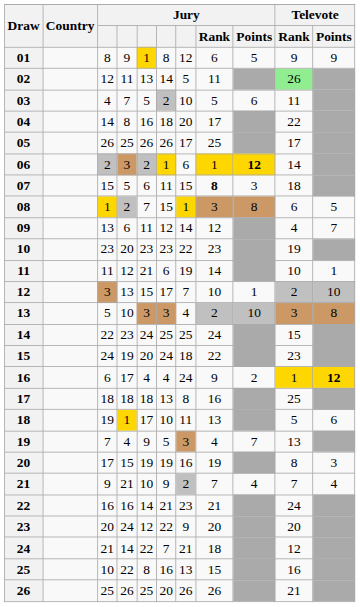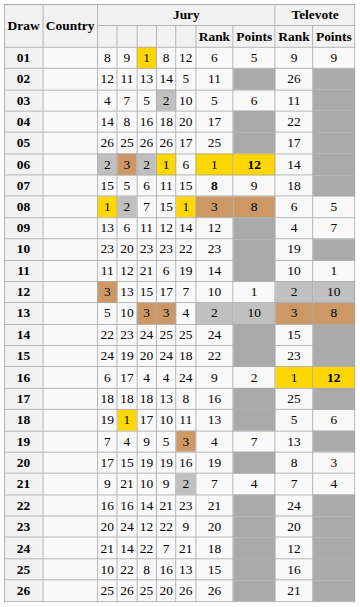 <table class="sortable wikitable collapsible plainrowheaders" style="text-align:center;">
 <tr>
 </tr>
 <tr>
 <th scope="col" rowspan="2">Draw</th>
 <th scope="col" rowspan="2">Country</th>
 <th scope="col" colspan="7">Jury</th>
 <th scope="col" colspan="2">Televote</th>
 </tr>
 <tr>
 <th scope="col"><small></small></th>
 <th scope="col"><small></small></th>
 <th scope="col"><small></small></th>
 <th scope="col"><small></small></th>
 <th scope="col"><small></small></th>
 <th scope="col">Rank</th>
 <th scope="col">Points</th>
 <th scope="col">Rank</th>
 <th scope="col">Points</th>
 </tr>
 <tr>
 <th scope="row" style="text-align:center;">01</th>
 <td style="text-align:left;"></td>
 <td>8</td>
 <td>9</td>
 <td style="background:gold;">1</td>
 <td>8</td>
 <td>12</td>
 <td>6</td>
 <td>5</td>
 <td>9</td>
 <td>9</td>
 </tr>
 <tr>
 <th scope="row" style="text-align:center;">02</th>
 <td style="text-align:left;"></td>
 <td>12</td>
 <td>11</td>
 <td>13</td>
 <td>14</td>
 <td>5</td>
 <td>11</td>
 <td style="background:#AAAAAA;"></td>
-<td style="background: lightgreen;">26</td>
+<td>26</td>
 <td style="background:#AAAAAA;"></td>
 </tr>
 <tr>
 <th scope="row" style="text-align:center;">03</th>
 <td style="text-align:left;"></td>
 <td>4</td>
 <td>7</td>
 <td>5</td>
 <td style="background:silver;">2</td>
 <td>10</td>
 <td>5</td>
 <td>6</td>
 <td>11</td>
 <td style="background:#AAAAAA;"></td>
 </tr>
 <tr>
 <th scope="row" style="text-align:center;">04</th>
 <td style="text-align:left;"></td>
 <td>14</td>
 <td>8</td>
 <td>16</td>
 <td>18</td>
 <td>20</td>
 <td>17</td>
 <td style="background:#AAAAAA;"></td>
 <td>22</td>
 <td style="background:#AAAAAA;"></td>
 </tr>
 <tr>
 <th scope="row" style="text-align:center;">05</th>
 <td style="text-align:left;"></td>
 <td>26</td>
 <td>25</td>
 <td>26</td>
 <td>26</td>
 <td>17</td>
 <td>25</td>
 <td style="background:#AAAAAA;"></td>
 <td>17</td>
 <td style="background:#AAAAAA;"></td>
 </tr>
 <tr>
 <th scope="row" style="text-align:center;">06</th>
 <td style="text-align:left;"></td>
 <td style="background:silver;">2</td>
 <td style="background:#CC9966;">3</td>
 <td style="background:silver;">2</td>
 <td style="background:gold;">1</td>
 <td>6</td>
 <td style="background:gold;">1</td>
 <td style="background:gold;"><strong>12</strong></td>
 <td>14</td>
 <td style="background:#AAAAAA;"></td>
 </tr>
 <tr>
 <th scope="row" style="text-align:center;">07</th>
 <td style="text-align:left;"></td>
 <td>15</td>
 <td>5</td>
 <td>6</td>
 <td>11</td>
 <td>15</td>
 <td><strong>8</strong></td>
-<td>3</td>
+<td>9</td>
 <td>18</td>
 <td style="background:#AAAAAA;"></td>
 </tr>
 <tr>
 <th scope="row" style="text-align:center;">08</th>
 <td style="text-align:left;"></td>
 <td style="background:gold;">1</td>
 <td style="background:silver;">2</td>
 <td>7</td>
 <td>15</td>
 <td style="background:gold;">1</td>
 <td style="background:#CC9966;">3</td>
 <td style="background:#CC9966;">8</td>
 <td>6</td>
 <td>5</td>
 </tr>
 <tr>
 <th scope="row" style="text-align:center;">09</th>
 <td style="text-align:left;"></td>
 <td>13</td>
 <td>6</td>
 <td>11</td>
 <td>12</td>
 <td>14</td>
 <td>12</td>
 <td style="background:#AAAAAA;"></td>
 <td>4</td>
 <td>7</td>
 </tr>
 <tr>
 <th scope="row" style="text-align:center;">10</th>
 <td style="text-align:left;"></td>
 <td>23</td>
 <td>20</td>
 <td>23</td>
 <td>23</td>
 <td>22</td>
 <td>23</td>
 <td style="background:#AAAAAA;"></td>
 <td>19</td>
 <td style="background:#AAAAAA;"></td>
 </tr>
 <tr>
 <th scope="row" style="text-align:center;">11</th>
 <td style="text-align:left;"></td>
 <td>11</td>
 <td>12</td>
 <td>21</td>
 <td>6</td>
 <td>19</td>
 <td>14</td>
 <td style="background:#AAAAAA;"></td>
 <td>10</td>
 <td>1</td>
 </tr>
 <tr>
 <th scope="row" style="text-align:center;">12</th>
 <td style="text-align:left;"></td>
 <td style="background:#CC9966;">3</td>
 <td>13</td>
 <td>15</td>
 <td>17</td>
 <td>7</td>
 <td>10</td>
 <td>1</td>
 <td style="background:silver;">2</td>
 <td style="background:silver;">10</td>
 </tr>
 <tr>
 <th scope="row" style="text-align:center;">13</th>
 <td style="text-align:left;"></td>
 <td>5</td>
 <td>10</td>
 <td style="background:#CC9966;">3</td>
 <td style="background:#CC9966;">3</td>
 <td>4</td>
 <td style="background:silver;">2</td>
 <td style="background:silver;">10</td>
 <td style="background:#CC9966;">3</td>
 <td style="background:#CC9966;">8</td>
 </tr>
 <tr>
 <th scope="row" style="text-align:center;">14</th>
 <td style="text-align:left;"></td>
 <td>22</td>
 <td>23</td>
 <td>24</td>
 <td>25</td>
 <td>25</td>
 <td>24</td>
 <td style="background:#AAAAAA;"></td>
 <td>15</td>
 <td style="background:#AAAAAA;"></td>
 </tr>
 <tr>
 <th scope="row" style="text-align:center;">15</th>
 <td style="text-align:left;"></td>
 <td>24</td>
 <td>19</td>
 <td>20</td>
 <td>24</td>
 <td>18</td>
 <td>22</td>
 <td style="background:#AAAAAA;"></td>
 <td>23</td>
 <td style="background:#AAAAAA;"></td>
 </tr>
 <tr>
 <th scope="row" style="text-align:center;">16</th>
 <td style="text-align:left;"></td>
 <td>6</td>
 <td>17</td>
 <td>4</td>
 <td>4</td>
 <td>24</td>
 <td>9</td>
 <td>2</td>
 <td style="background:gold;">1</td>
 <td style="background:gold;"><strong>12</strong></td>
 </tr>
 <tr>
 <th scope="row" style="text-align:center;">17</th>
 <td style="text-align:left;"></td>
 <td>18</td>
 <td>18</td>
 <td>18</td>
 <td>13</td>
 <td>8</td>
 <td>16</td>
 <td style="background:#AAAAAA;"></td>
 <td>25</td>
 <td style="background:#AAAAAA;"></td>
 </tr>
 <tr>
 <th scope="row" style="text-align:center;">18</th>
 <td style="text-align:left;"></td>
 <td>19</td>
 <td style="background:gold;">1</td>
 <td>17</td>
 <td>10</td>
 <td>11</td>
 <td>13</td>
 <td style="background:#AAAAAA;"></td>
 <td>5</td>
 <td>6</td>
 </tr>
 <tr>
 <th scope="row" style="text-align:center;">19</th>
 <td style="text-align:left;"></td>
 <td>7</td>
 <td>4</td>
 <td>9</td>
 <td>5</td>
 <td style="background:#CC9966;">3</td>
 <td>4</td>
 <td>7</td>
 <td>13</td>
 <td style="background:#AAAAAA;"></td>
 </tr>
 <tr>
 <th scope="row" style="text-align:center;">20</th>
 <td style="text-align:left;"></td>
 <td>17</td>
 <td>15</td>
 <td>19</td>
 <td>19</td>
 <td>16</td>
 <td>19</td>
 <td style="background:#AAAAAA;"></td>
 <td>8</td>
 <td>3</td>
 </tr>
 <tr>
 <th scope="row" style="text-align:center;">21</th>
 <td style="text-align:left;"></td>
 <td>9</td>
 <td>21</td>
 <td>10</td>
 <td>9</td>
 <td style="background:silver;">2</td>
 <td>7</td>
 <td>4</td>
 <td>7</td>
 <td>4</td>
 </tr>
 <tr>
 <th scope="row" style="text-align:center;">22</th>
 <td style="text-align:left;"></td>
 <td>16</td>
 <td>16</td>
 <td>14</td>
 <td>21</td>
 <td>23</td>
 <td>21</td>
 <td style="background:#AAAAAA;"></td>
 <td>24</td>
 <td style="background:#AAAAAA;"></td>
 </tr>
 <tr>
 <th scope="row" style="text-align:center;">23</th>
 <td style="text-align:left;"></td>
 <td>20</td>
 <td>24</td>
 <td>12</td>
 <td>22</td>
 <td>9</td>
 <td>20</td>
 <td style="background:#AAAAAA;"></td>
 <td>20</td>
 <td style="background:#AAAAAA;"></td>
 </tr>
 <tr>
 <th scope="row" style="text-align:center;">24</th>
 <td style="text-align:left;"></td>
 <td>21</td>
 <td>14</td>
 <td>22</td>
 <td>7</td>
 <td>21</td>
 <td>18</td>
 <td style="background:#AAAAAA;"></td>
 <td>12</td>
 <td style="background:#AAAAAA;"></td>
 </tr>
 <tr>
 <th scope="row" style="text-align:center;">25</th>
 <td style="text-align:left;"></td>
 <td>10</td>
 <td>22</td>
 <td>8</td>
 <td>16</td>
 <td>13</td>
 <td>15</td>
 <td style="background:#AAAAAA;"></td>
 <td>16</td>
 <td style="background:#AAAAAA;"></td>
 </tr>
 <tr>
 <th scope="row" style="text-align:center;">26</th>
 <td style="text-align:left;"></td>
 <td>25</td>
 <td>26</td>
 <td>25</td>
 <td>20</td>
 <td>26</td>
 <td>26</td>
 <td style="background:#AAAAAA;"></td>
 <td>21</td>
 <td style="background:#AAAAAA;"></td>
 </tr>
 </table>
